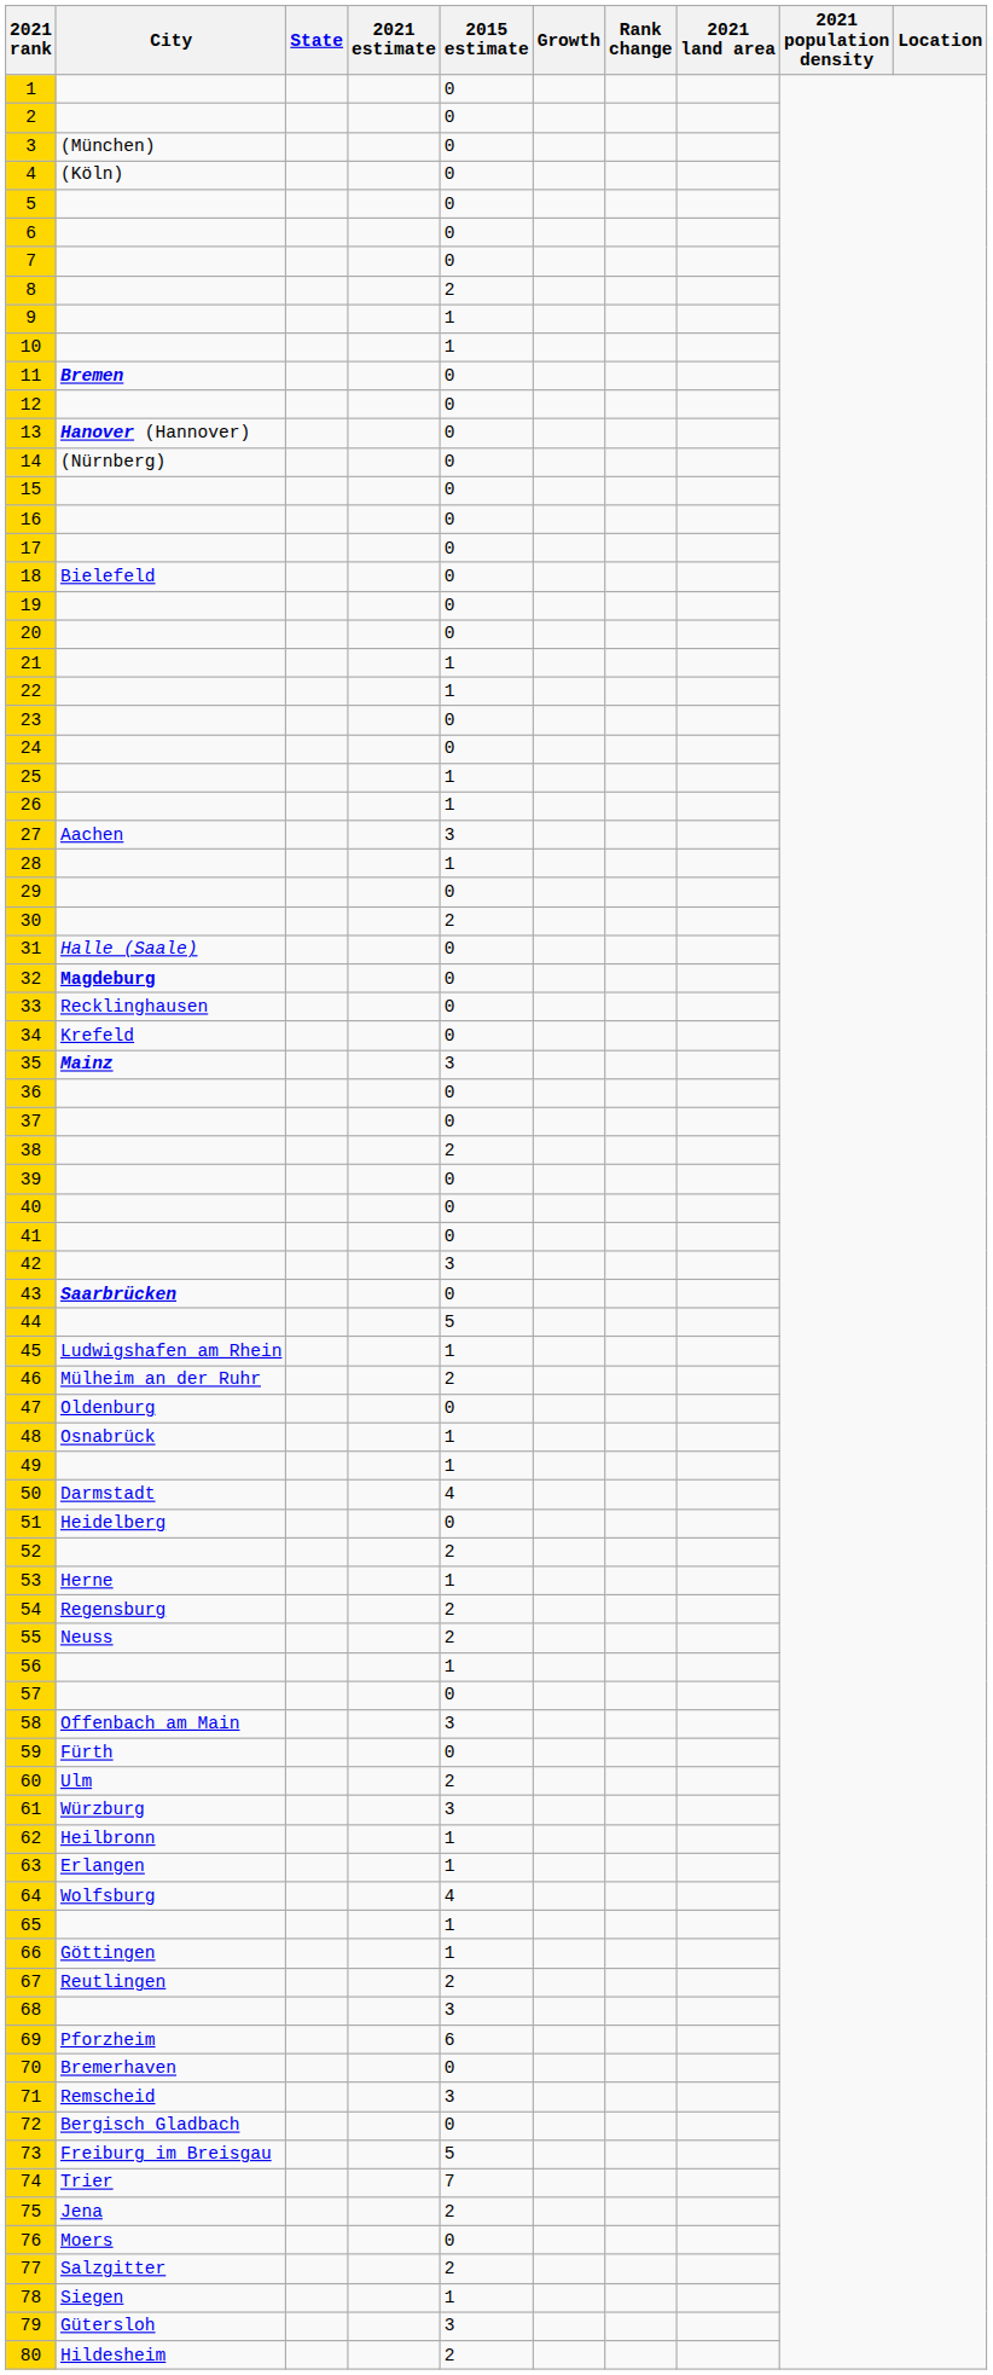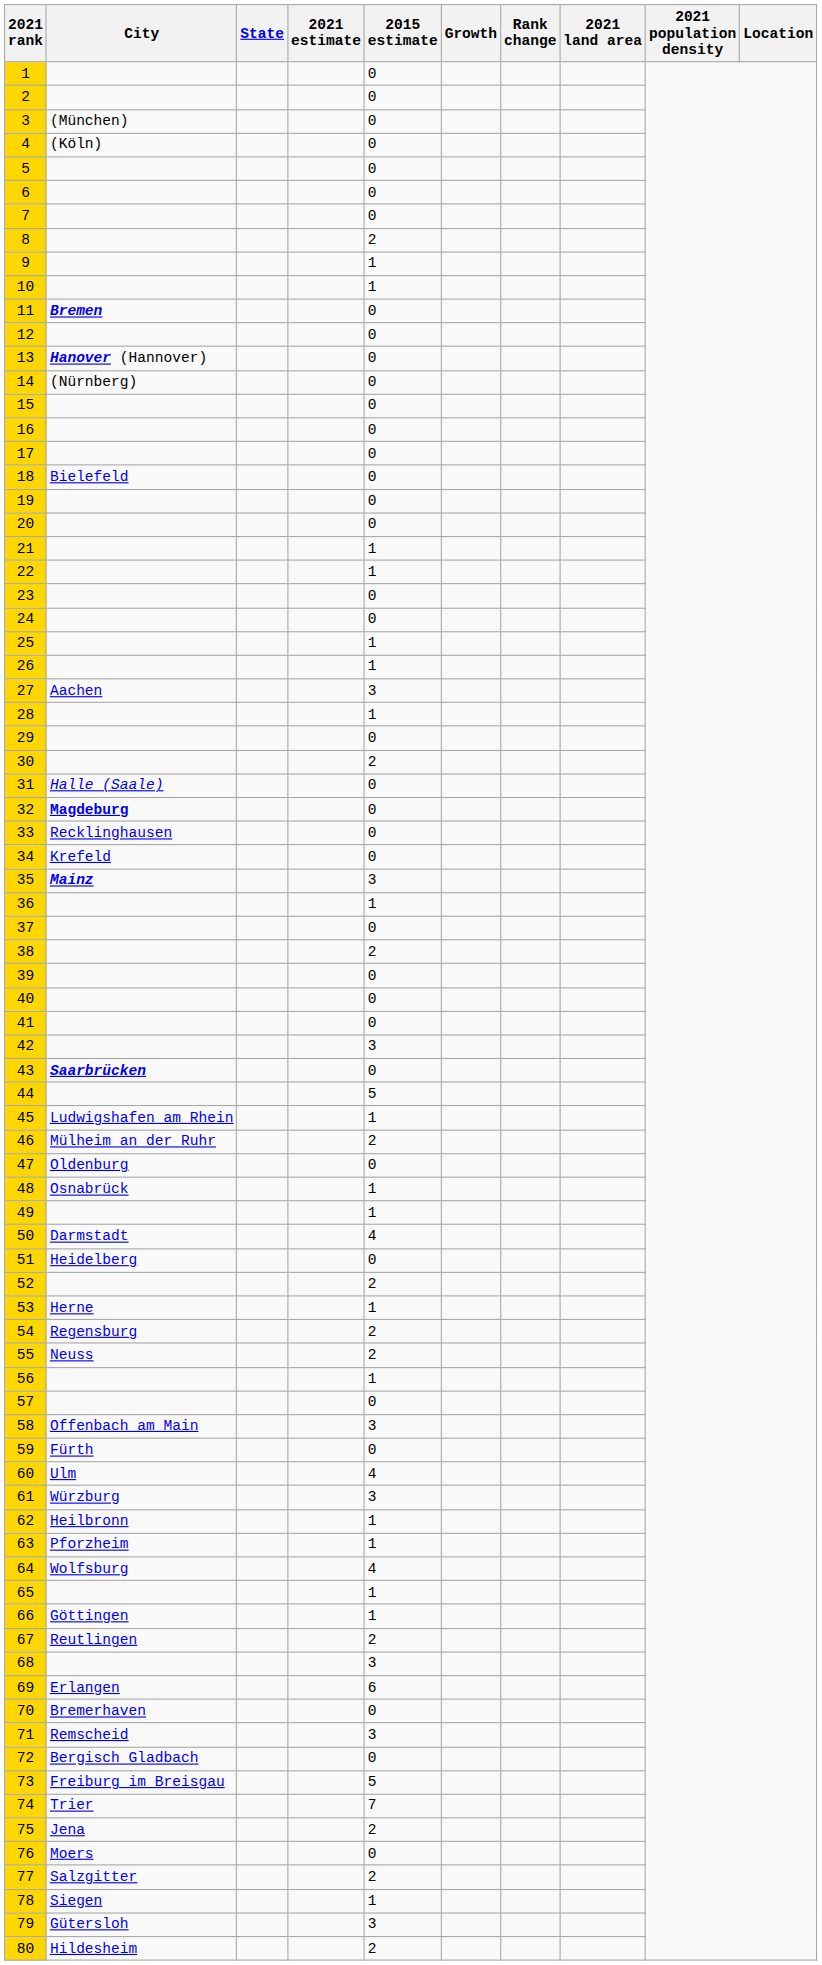 <table class="wikitable sortable">
 <tr>
 <th>2021<br>rank</th>
 <th>City</th>
 <th><a href='#'>State</a></th>
 <th>2021<br>estimate</th>
 <th>2015<br>estimate</th>
 <th>Growth</th>
 <th>Rank<br>change</th>
 <th data-sort-type="number">2021<br>land area</th>
 <th data-sort-type="number">2021<br>population<br>density</th>
 <th>Location</th>
 </tr>
 <tr>
 <td align="center"  bgcolor="FFD700">1</td>
 <td align="left"><strong><em></em></strong></td>
 <td align="left"></td>
 <td></td>
 <td> 0</td>
 <td></td>
 <td></td>
 <td></td>
 </tr>
 <tr>
 <td align="center"  bgcolor="FFD700">2</td>
 <td align="left"><strong><em></em></strong></td>
 <td align="left"></td>
 <td></td>
 <td> 0</td>
 <td></td>
 <td></td>
 <td></td>
 </tr>
 <tr>
 <td align="center" bgcolor="FFD700">3</td>
 <td align="left"><strong><em></em></strong> (München)</td>
 <td align="left"></td>
 <td></td>
 <td> 0</td>
 <td></td>
 <td></td>
 <td></td>
 </tr>
 <tr>
 <td align="center" bgcolor="FFD700">4</td>
 <td align="left"><em></em> (Köln)</td>
 <td align="left"></td>
 <td></td>
 <td> 0</td>
 <td></td>
 <td></td>
 <td></td>
 </tr>
 <tr>
 <td align="center" bgcolor="FFD700">5</td>
 <td align="left"><em></em></td>
 <td align="left"></td>
 <td></td>
 <td> 0</td>
 <td></td>
 <td></td>
 <td></td>
 </tr>
 <tr>
 <td align="center" bgcolor="FFD700">6</td>
 <td align="left"><strong><em></em></strong></td>
 <td align="left"></td>
 <td></td>
 <td> 0</td>
 <td></td>
 <td></td>
 <td></td>
 </tr>
 <tr>
 <td align="center" bgcolor="FFD700">7</td>
 <td align="left"><strong></strong></td>
 <td align="left"></td>
 <td></td>
 <td> 0</td>
 <td></td>
 <td></td>
 <td></td>
 </tr>
 <tr>
 <td align="center" bgcolor="FFD700">8</td>
 <td align="left"><em></em></td>
 <td align="left"></td>
 <td></td>
 <td> 2</td>
 <td></td>
 <td></td>
 <td></td>
 </tr>
 <tr>
 <td align="center" bgcolor="FFD700">9</td>
 <td align="left"></td>
 <td align="left"></td>
 <td></td>
 <td> 1</td>
 <td></td>
 <td></td>
 <td></td>
 </tr>
 <tr>
 <td align="center" bgcolor="FFD700">10</td>
 <td align="left"></td>
 <td align="left"></td>
 <td></td>
 <td> 1</td>
 <td></td>
 <td></td>
 <td></td>
 </tr>
 <tr>
 <td align="center" bgcolor="FFD700">11</td>
 <td align="left"><strong><em> <a href='#'>Bremen</a></em></strong></td>
 <td align="left"></td>
 <td></td>
 <td> 0</td>
 <td></td>
 <td></td>
 <td></td>
 </tr>
 <tr>
 <td align="center" bgcolor="FFD700">12</td>
 <td align="left"><strong></strong></td>
 <td align="left"></td>
 <td></td>
 <td> 0</td>
 <td></td>
 <td></td>
 <td></td>
 </tr>
 <tr>
 <td align="center" bgcolor="FFD700">13</td>
 <td align="left"> <strong><em><a href='#'>Hanover</a></em></strong> (Hannover)</td>
 <td align="left"></td>
 <td></td>
 <td> 0</td>
 <td></td>
 <td></td>
 <td></td>
 </tr>
 <tr>
 <td align="center" bgcolor="FFD700">14</td>
 <td align="left"> (Nürnberg)</td>
 <td align="left"></td>
 <td></td>
 <td> 0</td>
 <td></td>
 <td></td>
 <td></td>
 </tr>
 <tr>
 <td align="center" bgcolor="FFD700">15</td>
 <td align="left"></td>
 <td align="left"></td>
 <td></td>
 <td> 0</td>
 <td></td>
 <td></td>
 <td></td>
 </tr>
 <tr>
 <td align="center" bgcolor="FFD700">16</td>
 <td align="left"></td>
 <td align="left"></td>
 <td></td>
 <td> 0</td>
 <td></td>
 <td></td>
 <td></td>
 </tr>
 <tr>
 <td align="center" bgcolor="FFD700">17</td>
 <td align="left"></td>
 <td align="left"></td>
 <td></td>
 <td> 0</td>
 <td></td>
 <td></td>
 <td></td>
 </tr>
 <tr>
 <td align="center" bgcolor="FFD700">18</td>
 <td align="left"> <a href='#'>Bielefeld</a></td>
 <td align="left"></td>
 <td></td>
 <td> 0</td>
 <td></td>
 <td></td>
 <td></td>
 </tr>
 <tr>
 <td align="center" bgcolor="FFD700">19</td>
 <td align="left"></td>
 <td align="left"></td>
 <td></td>
 <td> 0</td>
 <td></td>
 <td></td>
 <td></td>
 </tr>
 <tr>
 <td align="center" bgcolor="FFD700">20</td>
 <td align="left"></td>
 <td align="left"></td>
 <td></td>
 <td> 0</td>
 <td></td>
 <td></td>
 <td></td>
 </tr>
 <tr>
 <td align="center" bgcolor="FFD700">21</td>
 <td align="left"></td>
 <td align="left"></td>
 <td></td>
 <td> 1</td>
 <td></td>
 <td></td>
 <td></td>
 </tr>
 <tr>
 <td align="center" bgcolor="FFD700">22</td>
 <td align="left"></td>
 <td align="left"></td>
 <td></td>
 <td> 1</td>
 <td></td>
 <td></td>
 <td></td>
 </tr>
 <tr>
 <td align="center" bgcolor="FFD700">23</td>
 <td align="left"></td>
 <td align="left"></td>
 <td></td>
 <td> 0</td>
 <td></td>
 <td></td>
 <td></td>
 </tr>
 <tr>
 <td align="center" bgcolor="FFD700">24</td>
 <td align="left"><strong></strong></td>
 <td align="left"></td>
 <td></td>
 <td> 0</td>
 <td></td>
 <td></td>
 <td></td>
 </tr>
 <tr>
 <td align="center" bgcolor="FFD700">25</td>
 <td align="left"></td>
 <td align="left"></td>
 <td></td>
 <td> 1</td>
 <td></td>
 <td></td>
 <td></td>
 </tr>
 <tr>
 <td align="center" bgcolor="FFD700">26</td>
 <td align="left"></td>
 <td align="left"></td>
 <td></td>
 <td> 1</td>
 <td></td>
 <td></td>
 <td></td>
 </tr>
 <tr>
 <td align="center" bgcolor="FFD700">27</td>
 <td align="left"> <a href='#'>Aachen</a></td>
 <td align="left"></td>
 <td></td>
 <td> 3</td>
 <td></td>
 <td></td>
 <td></td>
 </tr>
 <tr>
 <td align="center" bgcolor="FFD700">28</td>
 <td align="left"></td>
 <td align="left"></td>
 <td></td>
 <td> 1</td>
 <td></td>
 <td></td>
 <td></td>
 </tr>
 <tr>
 <td align="center" bgcolor="FFD700">29</td>
 <td align="left"><strong><em></em></strong></td>
 <td align="left"></td>
 <td></td>
 <td> 0</td>
 <td></td>
 <td></td>
 <td></td>
 </tr>
 <tr>
 <td align="center" bgcolor="FFD700">30</td>
 <td align="left"></td>
 <td align="left"></td>
 <td></td>
 <td> 2</td>
 <td></td>
 <td></td>
 <td></td>
 </tr>
 <tr>
 <td align="center" bgcolor="FFD700">31</td>
 <td align="left"> <em><a href='#'>Halle (Saale)</a></em></td>
 <td align="left"></td>
 <td></td>
 <td> 0</td>
 <td></td>
 <td></td>
 <td></td>
 </tr>
 <tr>
 <td align="center" bgcolor="FFD700">32</td>
 <td align="left"> <strong><a href='#'>Magdeburg</a></strong></td>
 <td align="left"></td>
 <td></td>
 <td> 0</td>
 <td></td>
 <td></td>
 <td></td>
 </tr>
 <tr>
 <td align="center" bgcolor="FFD700">33</td>
 <td align="left"> <a href='#'>Recklinghausen</a></td>
 <td align="left"></td>
 <td></td>
 <td> 0</td>
 <td></td>
 <td></td>
 <td></td>
 </tr>
 <tr>
 <td align="center" bgcolor="FFD700">34</td>
 <td align="left"> <a href='#'>Krefeld</a></td>
 <td align="left"></td>
 <td></td>
 <td> 0</td>
 <td></td>
 <td></td>
 <td></td>
 </tr>
 <tr>
 <td align="center" bgcolor="FFD700">35</td>
 <td align="left"> <strong><em><a href='#'>Mainz</a></em></strong></td>
 <td align="left"></td>
 <td></td>
 <td> 3</td>
 <td></td>
 <td></td>
 <td></td>
 </tr>
 <tr>
 <td align="center" bgcolor="FFD700">36</td>
 <td align="left"></td>
 <td align="left"></td>
 <td></td>
-<td> 0</td>
+<td> 1</td>
 <td></td>
 <td></td>
 <td></td>
 </tr>
 <tr>
 <td align="center" bgcolor="FFD700">37</td>
 <td align="left"><strong><em></em></strong></td>
 <td align="left"></td>
 <td></td>
 <td> 0</td>
 <td></td>
 <td></td>
 <td></td>
 </tr>
 <tr>
 <td align="center" bgcolor="FFD700">38</td>
 <td align="left"></td>
 <td align="left"></td>
 <td></td>
 <td> 2</td>
 <td></td>
 <td></td>
 <td></td>
 </tr>
 <tr>
 <td align="center" bgcolor="FFD700">39</td>
 <td align="left"><em></em></td>
 <td align="left"></td>
 <td></td>
 <td> 0</td>
 <td></td>
 <td></td>
 <td></td>
 </tr>
 <tr>
 <td align="center" bgcolor="FFD700">40</td>
 <td align="left"></td>
 <td align="left"></td>
 <td></td>
 <td> 0</td>
 <td></td>
 <td></td>
 <td></td>
 </tr>
 <tr>
 <td align="center" bgcolor="FFD700">41</td>
 <td align="left"></td>
 <td align="left"></td>
 <td></td>
 <td> 0</td>
 <td></td>
 <td></td>
 <td></td>
 </tr>
 <tr>
 <td align="center" bgcolor="FFD700">42</td>
 <td align="left"><strong><em></em></strong></td>
 <td align="left"></td>
 <td></td>
 <td> 3</td>
 <td></td>
 <td></td>
 <td></td>
 </tr>
 <tr>
 <td align="center" bgcolor="FFD700">43</td>
 <td align="left"> <strong><em><a href='#'>Saarbrücken</a></em></strong></td>
 <td align="left"></td>
 <td></td>
 <td> 0</td>
 <td></td>
 <td></td>
 <td></td>
 </tr>
 <tr>
 <td align="center" bgcolor="FFD700">44</td>
 <td align="left"></td>
 <td align="left"></td>
 <td></td>
 <td> 5</td>
 <td></td>
 <td></td>
 <td></td>
 </tr>
 <tr>
 <td align="center" bgcolor="FFD700">45</td>
 <td align="left"> <a href='#'>Ludwigshafen am Rhein</a></td>
 <td align="left"></td>
 <td></td>
 <td> 1</td>
 <td></td>
 <td></td>
 <td></td>
 </tr>
 <tr>
 <td align="center" bgcolor="FFD700">46</td>
 <td align="left"> <a href='#'>Mülheim an der Ruhr</a></td>
 <td align="left"></td>
 <td></td>
 <td> 2</td>
 <td></td>
 <td></td>
 <td></td>
 </tr>
 <tr>
 <td align="center" bgcolor="FFD700">47</td>
 <td align="left"> <a href='#'>Oldenburg</a></td>
 <td align="left"></td>
 <td></td>
 <td> 0</td>
 <td></td>
 <td></td>
 <td></td>
 </tr>
 <tr>
 <td align="center" bgcolor="FFD700">48</td>
 <td align="left"> <a href='#'>Osnabrück</a></td>
 <td align="left"></td>
 <td></td>
 <td> 1</td>
 <td></td>
 <td></td>
 <td></td>
 </tr>
 <tr>
 <td align="center" bgcolor="FFD700">49</td>
 <td align="left"></td>
 <td align="left"></td>
 <td></td>
 <td> 1</td>
 <td></td>
 <td></td>
 <td></td>
 </tr>
 <tr>
 <td align="center" bgcolor="FFD700">50</td>
 <td align="left"> <a href='#'>Darmstadt</a></td>
 <td align="left"></td>
 <td></td>
 <td> 4</td>
 <td></td>
 <td></td>
 <td></td>
 </tr>
 <tr>
 <td align="center" bgcolor="FFD700">51</td>
 <td align="left"> <a href='#'>Heidelberg</a></td>
 <td align="left"></td>
 <td></td>
 <td> 0</td>
 <td></td>
 <td></td>
 <td></td>
 </tr>
 <tr>
 <td align="center" bgcolor="FFD700">52</td>
 <td align="left"></td>
 <td align="left"></td>
 <td></td>
 <td> 2</td>
 <td></td>
 <td></td>
 <td></td>
 </tr>
 <tr>
 <td align="center" bgcolor="FFD700">53</td>
 <td align="left"> <a href='#'>Herne</a></td>
 <td align="left"></td>
 <td></td>
 <td> 1</td>
 <td></td>
 <td></td>
 <td></td>
 </tr>
 <tr>
 <td align="center" bgcolor="FFD700">54</td>
 <td align="left"> <a href='#'>Regensburg</a></td>
 <td align="left"></td>
 <td></td>
 <td> 2</td>
 <td></td>
 <td></td>
 <td></td>
 </tr>
 <tr>
 <td align="center" bgcolor="FFD700">55</td>
 <td align="left"> <a href='#'>Neuss</a></td>
 <td align="left"></td>
 <td></td>
 <td> 2</td>
 <td></td>
 <td></td>
 <td></td>
 </tr>
 <tr>
 <td align="center" bgcolor="FFD700">56</td>
 <td align="left"></td>
 <td align="left"></td>
 <td></td>
 <td> 1</td>
 <td></td>
 <td></td>
 <td></td>
 </tr>
 <tr>
 <td align="center" bgcolor="FFD700">57</td>
 <td align="left"></td>
 <td align="left"></td>
 <td></td>
 <td> 0</td>
 <td></td>
 <td></td>
 <td></td>
 </tr>
 <tr>
 <td align="center" bgcolor="FFD700">58</td>
 <td align="left"> <a href='#'>Offenbach am Main</a></td>
 <td align="left"></td>
 <td></td>
 <td> 3</td>
 <td></td>
 <td></td>
 <td></td>
 </tr>
 <tr>
 <td align="center" bgcolor="FFD700">59</td>
 <td align="left"> <a href='#'>Fürth</a></td>
 <td align="left"></td>
 <td></td>
 <td> 0</td>
 <td></td>
 <td></td>
 <td></td>
 </tr>
 <tr>
 <td align="center" bgcolor="FFD700">60</td>
 <td align="left"> <a href='#'>Ulm</a></td>
 <td align="left"></td>
 <td></td>
-<td> 2</td>
+<td> 4</td>
 <td></td>
 <td></td>
 <td></td>
 </tr>
 <tr>
 <td align="center" bgcolor="FFD700">61</td>
 <td align="left"> <a href='#'>Würzburg</a></td>
 <td align="left"></td>
 <td></td>
 <td> 3</td>
 <td></td>
 <td></td>
 <td></td>
 </tr>
 <tr>
 <td align="center" bgcolor="FFD700">62</td>
 <td align="left"> <a href='#'>Heilbronn</a></td>
 <td align="left"></td>
 <td></td>
 <td> 1</td>
 <td></td>
 <td></td>
 <td></td>
 </tr>
 <tr>
 <td align="center" bgcolor="FFD700">63</td>
-<td align="left"> <a href='#'>Erlangen</a></td>
+<td align="left"> <a href='#'>Pforzheim</a></td>
 <td align="left"></td>
 <td></td>
 <td> 1</td>
 <td></td>
 <td></td>
 <td></td>
 </tr>
 <tr>
 <td align="center" bgcolor="FFD700">64</td>
 <td align="left"> <a href='#'>Wolfsburg</a></td>
 <td align="left"></td>
 <td></td>
 <td> 4</td>
 <td></td>
 <td></td>
 <td></td>
 </tr>
 <tr>
 <td align="center" bgcolor="FFD700">65</td>
 <td align="left"></td>
 <td align="left"></td>
 <td></td>
 <td> 1</td>
 <td></td>
 <td></td>
 <td></td>
 </tr>
 <tr>
 <td align="center" bgcolor="FFD700">66</td>
 <td align="left"> <a href='#'>Göttingen</a></td>
 <td align="left"></td>
 <td></td>
 <td> 1</td>
 <td></td>
 <td></td>
 <td></td>
 </tr>
 <tr>
 <td align="center" bgcolor="FFD700">67</td>
 <td align="left"> <a href='#'>Reutlingen</a></td>
 <td align="left"></td>
 <td></td>
 <td> 2</td>
 <td></td>
 <td></td>
 <td></td>
 </tr>
 <tr>
 <td align="center" bgcolor="FFD700">68</td>
 <td align="left"></td>
 <td align="left"></td>
 <td></td>
 <td> 3</td>
 <td></td>
 <td></td>
 <td></td>
 </tr>
 <tr>
 <td align="center" bgcolor="FFD700">69</td>
-<td align="left"> <a href='#'>Pforzheim</a></td>
+<td align="left"> <a href='#'>Erlangen</a></td>
 <td align="left"></td>
 <td></td>
 <td> 6</td>
 <td></td>
 <td></td>
 <td></td>
 </tr>
 <tr>
 <td align="center" bgcolor="FFD700">70</td>
 <td align="left"> <a href='#'>Bremerhaven</a></td>
 <td align="left"></td>
 <td></td>
 <td> 0</td>
 <td></td>
 <td></td>
 <td></td>
 </tr>
 <tr>
 <td align="center" bgcolor="FFD700">71</td>
 <td align="left"> <a href='#'>Remscheid</a></td>
 <td align="left"></td>
 <td></td>
 <td> 3</td>
 <td></td>
 <td></td>
 <td></td>
 </tr>
 <tr>
 <td align="center" bgcolor="FFD700">72</td>
 <td align="left"> <a href='#'>Bergisch Gladbach</a></td>
 <td align="left"></td>
 <td></td>
 <td> 0</td>
 <td></td>
 <td></td>
 <td></td>
 </tr>
 <tr>
 <td align="center" bgcolor="FFD700">73</td>
 <td align="left"> <a href='#'>Freiburg im Breisgau</a></td>
 <td align="left"></td>
 <td></td>
 <td> 5</td>
 <td></td>
 <td></td>
 <td></td>
 </tr>
 <tr>
 <td align="center" bgcolor="FFD700">74</td>
 <td align="left"> <a href='#'>Trier</a></td>
 <td align="left"></td>
 <td></td>
 <td> 7</td>
 <td></td>
 <td></td>
 <td></td>
 </tr>
 <tr>
 <td align="center" bgcolor="FFD700">75</td>
 <td align="left"> <a href='#'>Jena</a></td>
 <td align="left"></td>
 <td></td>
 <td> 2</td>
 <td></td>
 <td></td>
 <td></td>
 </tr>
 <tr>
 <td align="center" bgcolor="FFD700">76</td>
 <td align="left"> <a href='#'>Moers</a></td>
 <td align="left"></td>
 <td></td>
 <td> 0</td>
 <td></td>
 <td></td>
 <td></td>
 </tr>
 <tr>
 <td align="center" bgcolor="FFD700">77</td>
 <td align="left"> <a href='#'>Salzgitter</a></td>
 <td align="left"></td>
 <td></td>
 <td> 2</td>
 <td></td>
 <td></td>
 <td></td>
 </tr>
 <tr>
 <td align="center" bgcolor="FFD700">78</td>
 <td align="left"> <a href='#'>Siegen</a></td>
 <td align="left"></td>
 <td></td>
 <td> 1</td>
 <td></td>
 <td></td>
 <td></td>
 </tr>
 <tr>
 <td align="center" bgcolor="FFD700">79</td>
 <td align="left"> <a href='#'>Gütersloh</a></td>
 <td align="left"></td>
 <td></td>
 <td> 3</td>
 <td></td>
 <td></td>
 <td></td>
 </tr>
 <tr>
 <td align="center" bgcolor="FFD700">80</td>
 <td align="left"> <a href='#'>Hildesheim</a></td>
 <td align="left"></td>
 <td></td>
 <td> 2</td>
 <td></td>
 <td></td>
 <td></td>
 </tr>
 </table>
